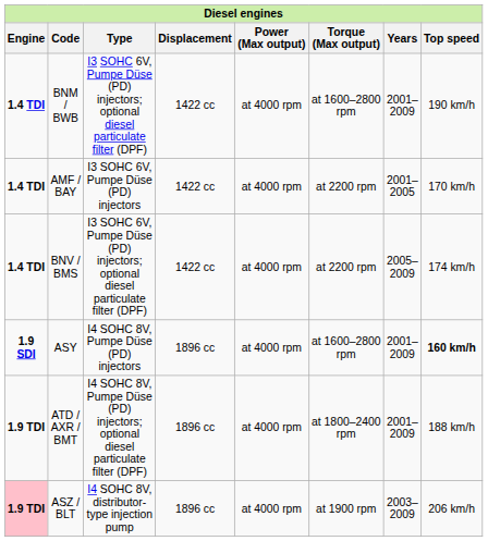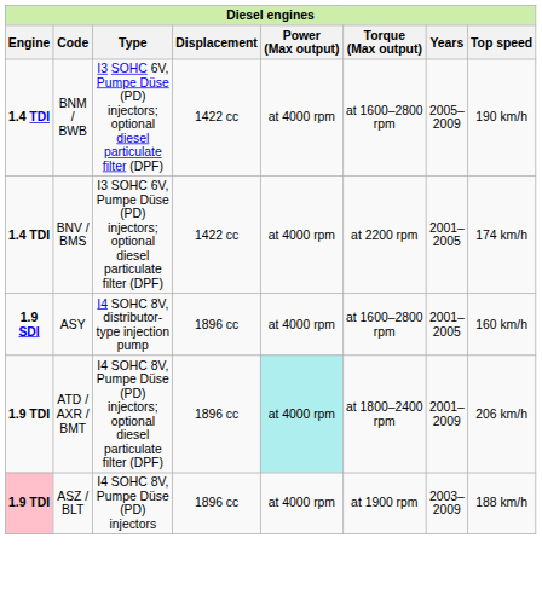 <table class="wikitable collapsible collapsed" cellpadding="0" style="text-align:center; font-size:90%;">
 <tr>
 <th colspan="8" style="width:400px; background:#cea;">Diesel engines</th>
 </tr>
 <tr>
 <th>Engine</th>
 <th>Code</th>
 <th>Type</th>
 <th>Displacement</th>
 <th>Power (Max output)</th>
 <th>Torque (Max output)</th>
 <th>Years</th>
 <th>Top speed</th>
 </tr>
 <tr>
 <td><strong>1.4 <a href='#'>TDI</a></strong></td>
 <td>BNM / BWB</td>
 <td><a href='#'>I3</a> <a href='#'>SOHC</a> 6V, <a href='#'>Pumpe Düse</a> (PD) injectors; optional <a href='#'>diesel particulate filter</a> (DPF)</td>
 <td>1422 cc</td>
 <td> at 4000 rpm</td>
 <td> at 1600–2800 rpm</td>
-<td>2001–2009</td>
+<td>2005–2009</td>
 <td>190 km/h</td>
-</tr>
-<tr>
-<td><strong>1.4 TDI</strong></td>
-<td>AMF / BAY</td>
-<td>I3 SOHC 6V, Pumpe Düse (PD) injectors</td>
-<td>1422 cc</td>
-<td> at 4000 rpm</td>
-<td> at 2200 rpm</td>
-<td>2001–2005</td>
-<td>170 km/h</td>
 </tr>
 <tr>
 <td><strong>1.4 TDI</strong></td>
 <td>BNV / BMS</td>
 <td>I3 SOHC 6V, Pumpe Düse (PD) injectors; optional diesel particulate filter (DPF)</td>
 <td>1422 cc</td>
 <td> at 4000 rpm</td>
 <td> at 2200 rpm</td>
-<td>2005–2009</td>
+<td>2001–2005</td>
 <td>174 km/h</td>
 </tr>
 <tr>
 <td><strong>1.9 <a href='#'>SDI</a></strong></td>
 <td>ASY</td>
-<td>I4 SOHC 8V, Pumpe Düse (PD) injectors</td>
+<td><a href='#'>I4</a> SOHC 8V, distributor-type injection pump</td>
 <td>1896 cc</td>
 <td> at 4000 rpm</td>
 <td> at 1600–2800 rpm</td>
-<td>2001–2009</td>
-<td><strong>160 km/h</strong></td>
+<td>2001–2005</td>
+<td>160 km/h</td>
 </tr>
 <tr>
 <td><strong>1.9 TDI</strong></td>
 <td>ATD / AXR / BMT</td>
 <td>I4 SOHC 8V, Pumpe Düse (PD) injectors; optional diesel particulate filter (DPF)</td>
 <td>1896 cc</td>
-<td> at 4000 rpm</td>
+<td style="background: paleturquoise;"> at 4000 rpm</td>
 <td> at 1800–2400 rpm</td>
 <td>2001–2009</td>
-<td>188 km/h</td>
+<td>206 km/h</td>
 </tr>
 <tr>
 <td style="background: pink;"><strong>1.9 TDI</strong></td>
 <td>ASZ / BLT</td>
-<td><a href='#'>I4</a> SOHC 8V, distributor-type injection pump</td>
+<td>I4 SOHC 8V, Pumpe Düse (PD) injectors</td>
 <td>1896 cc</td>
 <td> at 4000 rpm</td>
 <td> at 1900 rpm</td>
 <td>2003–2009</td>
-<td>206 km/h</td>
+<td>188 km/h</td>
 </tr>
 </table>
